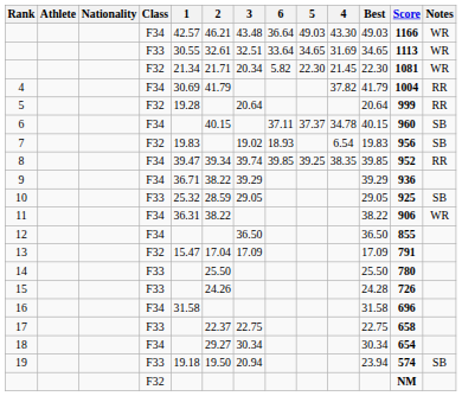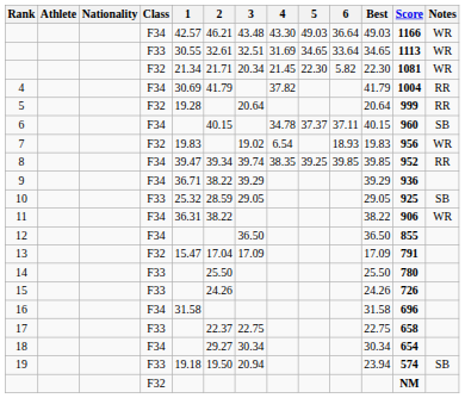 <table class="wikitable sortable" style="text-align:center">
 <tr>
 <th>Rank</th>
 <th>Athlete</th>
 <th>Nationality</th>
 <th>Class</th>
 <th>1</th>
 <th>2</th>
 <th>3</th>
+<th>4</th>
+<th>5</th>
 <th>6</th>
-<th>5</th>
-<th>4</th>
 <th>Best</th>
 <th><a href='#'>Score</a></th>
 <th>Notes</th>
 </tr>
 <tr>
 <td></td>
 <td align=left></td>
 <td align="left"></td>
 <td>F34</td>
 <td>42.57</td>
 <td>46.21</td>
 <td>43.48</td>
+<td>43.30</td>
+<td>49.03</td>
 <td>36.64</td>
-<td>49.03</td>
-<td>43.30</td>
 <td>49.03</td>
 <td><strong>1166</strong></td>
 <td>WR</td>
 </tr>
 <tr>
 <td></td>
 <td align=left></td>
 <td align="left"></td>
 <td>F33</td>
 <td>30.55</td>
 <td>32.61</td>
 <td>32.51</td>
+<td>31.69</td>
+<td>34.65</td>
 <td>33.64</td>
-<td>34.65</td>
-<td>31.69</td>
 <td>34.65</td>
 <td><strong>1113</strong></td>
 <td>WR</td>
 </tr>
 <tr>
 <td></td>
 <td align=left></td>
 <td align="left"></td>
 <td>F32</td>
 <td>21.34</td>
 <td>21.71</td>
 <td>20.34</td>
+<td>21.45</td>
+<td>22.30</td>
 <td>5.82</td>
-<td>22.30</td>
-<td>21.45</td>
 <td>22.30</td>
 <td><strong>1081</strong></td>
 <td>WR</td>
 </tr>
 <tr>
 <td>4</td>
 <td align=left></td>
 <td align="left"></td>
 <td>F34</td>
 <td>30.69</td>
 <td>41.79</td>
 <td></td>
+<td>37.82</td>
 <td></td>
 <td></td>
-<td>37.82</td>
 <td>41.79</td>
 <td><strong>1004</strong></td>
 <td>RR</td>
 </tr>
 <tr>
 <td>5</td>
 <td align=left></td>
 <td align="left"></td>
 <td>F32</td>
 <td>19.28</td>
 <td></td>
 <td>20.64</td>
 <td></td>
 <td></td>
 <td></td>
 <td>20.64</td>
 <td><strong>999</strong></td>
 <td>RR</td>
 </tr>
 <tr>
 <td>6</td>
 <td align=left></td>
 <td align="left"></td>
 <td>F34</td>
 <td></td>
 <td>40.15</td>
 <td></td>
+<td>34.78</td>
+<td>37.37</td>
 <td>37.11</td>
-<td>37.37</td>
-<td>34.78</td>
 <td>40.15</td>
 <td><strong>960</strong></td>
 <td>SB</td>
 </tr>
 <tr>
 <td>7</td>
 <td align=left></td>
 <td align="left"></td>
 <td>F32</td>
 <td>19.83</td>
 <td></td>
 <td>19.02</td>
+<td>6.54</td>
+<td></td>
 <td>18.93</td>
-<td></td>
-<td>6.54</td>
 <td>19.83</td>
 <td><strong>956</strong></td>
-<td>SB</td>
+<td>WR</td>
 </tr>
 <tr>
 <td>8</td>
 <td align=left></td>
 <td align="left"></td>
 <td>F34</td>
 <td>39.47</td>
 <td>39.34</td>
 <td>39.74</td>
+<td>38.35</td>
+<td>39.25</td>
 <td>39.85</td>
-<td>39.25</td>
-<td>38.35</td>
 <td>39.85</td>
 <td><strong>952</strong></td>
 <td>RR</td>
 </tr>
 <tr>
 <td>9</td>
 <td align=left></td>
 <td align="left"></td>
 <td>F34</td>
 <td>36.71</td>
 <td>38.22</td>
 <td>39.29</td>
 <td></td>
 <td></td>
 <td></td>
 <td>39.29</td>
 <td><strong>936</strong></td>
 <td></td>
 </tr>
 <tr>
 <td>10</td>
 <td align=left></td>
 <td align="left"></td>
 <td>F33</td>
 <td>25.32</td>
 <td>28.59</td>
 <td>29.05</td>
 <td></td>
 <td></td>
 <td></td>
 <td>29.05</td>
 <td><strong>925</strong></td>
 <td>SB</td>
 </tr>
 <tr>
 <td>11</td>
 <td align=left></td>
 <td align="left"></td>
 <td>F34</td>
 <td>36.31</td>
 <td>38.22</td>
 <td></td>
 <td></td>
 <td></td>
 <td></td>
 <td>38.22</td>
 <td><strong>906</strong></td>
 <td>WR</td>
 </tr>
 <tr>
 <td>12</td>
 <td align=left></td>
 <td align="left"></td>
 <td>F34</td>
 <td></td>
 <td></td>
 <td>36.50</td>
 <td></td>
 <td></td>
 <td></td>
 <td>36.50</td>
 <td><strong>855</strong></td>
 <td></td>
 </tr>
 <tr>
 <td>13</td>
 <td align=left></td>
 <td align="left"></td>
 <td>F32</td>
 <td>15.47</td>
 <td>17.04</td>
 <td>17.09</td>
 <td></td>
 <td></td>
 <td></td>
 <td>17.09</td>
 <td><strong>791</strong></td>
 <td></td>
 </tr>
 <tr>
 <td>14</td>
 <td align=left></td>
 <td align="left"></td>
 <td>F33</td>
 <td></td>
 <td>25.50</td>
 <td></td>
 <td></td>
 <td></td>
 <td></td>
 <td>25.50</td>
 <td><strong>780</strong></td>
 <td></td>
 </tr>
 <tr>
 <td>15</td>
 <td align=left></td>
 <td align="left"></td>
 <td>F33</td>
 <td></td>
 <td>24.26</td>
 <td></td>
 <td></td>
 <td></td>
 <td></td>
-<td>24.28</td>
+<td>24.26</td>
 <td><strong>726</strong></td>
 <td></td>
 </tr>
 <tr>
 <td>16</td>
 <td align=left></td>
 <td align="left"></td>
 <td>F34</td>
 <td>31.58</td>
 <td></td>
 <td></td>
 <td></td>
 <td></td>
 <td></td>
 <td>31.58</td>
 <td><strong>696</strong></td>
 <td></td>
 </tr>
 <tr>
 <td>17</td>
 <td align=left></td>
 <td align="left"></td>
 <td>F33</td>
 <td></td>
 <td>22.37</td>
 <td>22.75</td>
 <td></td>
 <td></td>
 <td></td>
 <td>22.75</td>
 <td><strong>658</strong></td>
 <td></td>
 </tr>
 <tr>
 <td>18</td>
 <td align=left></td>
 <td align="left"></td>
 <td>F34</td>
 <td></td>
 <td>29.27</td>
 <td>30.34</td>
 <td></td>
 <td></td>
 <td></td>
 <td>30.34</td>
 <td><strong>654</strong></td>
 <td></td>
 </tr>
 <tr>
 <td>19</td>
 <td align=left></td>
 <td align="left"></td>
 <td>F33</td>
 <td>19.18</td>
 <td>19.50</td>
 <td>20.94</td>
 <td></td>
 <td></td>
 <td></td>
 <td>23.94</td>
 <td><strong>574</strong></td>
 <td>SB</td>
 </tr>
 <tr>
 <td></td>
 <td align=left></td>
 <td align="left"></td>
 <td>F32</td>
 <td></td>
 <td></td>
 <td></td>
 <td></td>
 <td></td>
 <td></td>
 <td></td>
 <td><strong>NM</strong></td>
 <td></td>
 </tr>
 </table>
